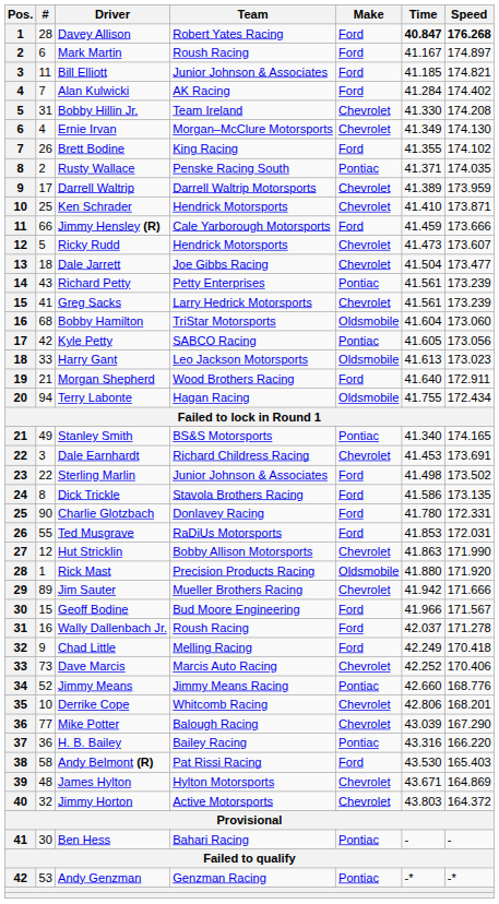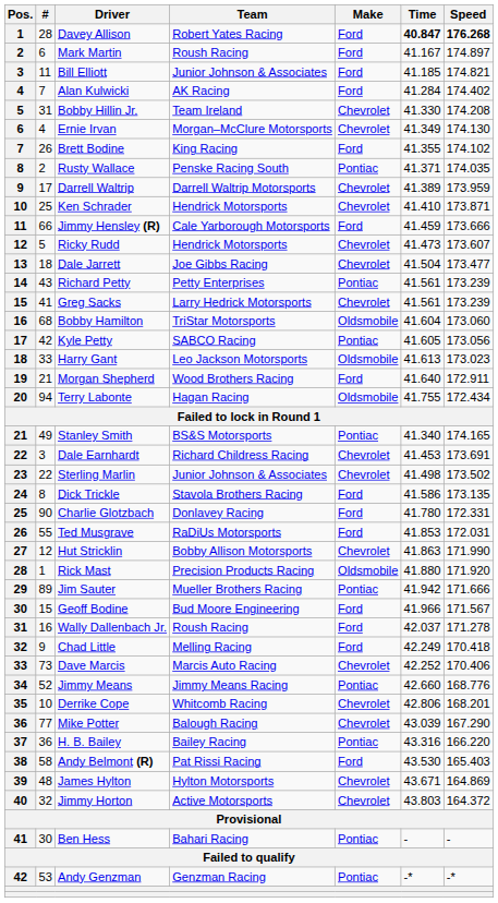 <table class="wikitable" style="font-size:95%">
 <tr>
 <th>Pos.</th>
 <th>#</th>
 <th>Driver</th>
 <th>Team</th>
 <th>Make</th>
 <th>Time</th>
 <th>Speed</th>
 </tr>
 <tr>
 <th>1</th>
 <td>28</td>
 <td><a href='#'>Davey Allison</a></td>
 <td><a href='#'>Robert Yates Racing</a></td>
 <td><a href='#'>Ford</a></td>
 <td><strong>40.847</strong></td>
 <td><strong>176.268</strong></td>
 </tr>
 <tr>
 <th>2</th>
 <td>6</td>
 <td><a href='#'>Mark Martin</a></td>
 <td><a href='#'>Roush Racing</a></td>
 <td><a href='#'>Ford</a></td>
 <td>41.167</td>
 <td>174.897</td>
 </tr>
 <tr>
 <th>3</th>
 <td>11</td>
 <td><a href='#'>Bill Elliott</a></td>
 <td><a href='#'>Junior Johnson & Associates</a></td>
 <td><a href='#'>Ford</a></td>
 <td>41.185</td>
 <td>174.821</td>
 </tr>
 <tr>
 <th>4</th>
 <td>7</td>
 <td><a href='#'>Alan Kulwicki</a></td>
 <td><a href='#'>AK Racing</a></td>
 <td><a href='#'>Ford</a></td>
 <td>41.284</td>
 <td>174.402</td>
 </tr>
 <tr>
 <th>5</th>
 <td>31</td>
 <td><a href='#'>Bobby Hillin Jr.</a></td>
 <td><a href='#'>Team Ireland</a></td>
 <td><a href='#'>Chevrolet</a></td>
 <td>41.330</td>
 <td>174.208</td>
 </tr>
 <tr>
 <th>6</th>
 <td>4</td>
 <td><a href='#'>Ernie Irvan</a></td>
 <td><a href='#'>Morgan–McClure Motorsports</a></td>
 <td><a href='#'>Chevrolet</a></td>
 <td>41.349</td>
 <td>174.130</td>
 </tr>
 <tr>
 <th>7</th>
 <td>26</td>
 <td><a href='#'>Brett Bodine</a></td>
 <td><a href='#'>King Racing</a></td>
 <td><a href='#'>Ford</a></td>
 <td>41.355</td>
 <td>174.102</td>
 </tr>
 <tr>
 <th>8</th>
 <td>2</td>
 <td><a href='#'>Rusty Wallace</a></td>
 <td><a href='#'>Penske Racing South</a></td>
 <td><a href='#'>Pontiac</a></td>
 <td>41.371</td>
 <td>174.035</td>
 </tr>
 <tr>
 <th>9</th>
 <td>17</td>
 <td><a href='#'>Darrell Waltrip</a></td>
 <td><a href='#'>Darrell Waltrip Motorsports</a></td>
 <td><a href='#'>Chevrolet</a></td>
 <td>41.389</td>
 <td>173.959</td>
 </tr>
 <tr>
 <th>10</th>
 <td>25</td>
 <td><a href='#'>Ken Schrader</a></td>
 <td><a href='#'>Hendrick Motorsports</a></td>
 <td><a href='#'>Chevrolet</a></td>
 <td>41.410</td>
 <td>173.871</td>
 </tr>
 <tr>
 <th>11</th>
 <td>66</td>
 <td><a href='#'>Jimmy Hensley</a> <strong>(R)</strong></td>
 <td><a href='#'>Cale Yarborough Motorsports</a></td>
 <td><a href='#'>Ford</a></td>
 <td>41.459</td>
 <td>173.666</td>
 </tr>
 <tr>
 <th>12</th>
 <td>5</td>
 <td><a href='#'>Ricky Rudd</a></td>
 <td><a href='#'>Hendrick Motorsports</a></td>
 <td><a href='#'>Chevrolet</a></td>
 <td>41.473</td>
 <td>173.607</td>
 </tr>
 <tr>
 <th>13</th>
 <td>18</td>
 <td><a href='#'>Dale Jarrett</a></td>
 <td><a href='#'>Joe Gibbs Racing</a></td>
 <td><a href='#'>Chevrolet</a></td>
 <td>41.504</td>
 <td>173.477</td>
 </tr>
 <tr>
 <th>14</th>
 <td>43</td>
 <td><a href='#'>Richard Petty</a></td>
 <td><a href='#'>Petty Enterprises</a></td>
 <td><a href='#'>Pontiac</a></td>
 <td>41.561</td>
 <td>173.239</td>
 </tr>
 <tr>
 <th>15</th>
 <td>41</td>
 <td><a href='#'>Greg Sacks</a></td>
 <td><a href='#'>Larry Hedrick Motorsports</a></td>
 <td><a href='#'>Chevrolet</a></td>
 <td>41.561</td>
 <td>173.239</td>
 </tr>
 <tr>
 <th>16</th>
 <td>68</td>
 <td><a href='#'>Bobby Hamilton</a></td>
 <td><a href='#'>TriStar Motorsports</a></td>
 <td><a href='#'>Oldsmobile</a></td>
 <td>41.604</td>
 <td>173.060</td>
 </tr>
 <tr>
 <th>17</th>
 <td>42</td>
 <td><a href='#'>Kyle Petty</a></td>
 <td><a href='#'>SABCO Racing</a></td>
 <td><a href='#'>Pontiac</a></td>
 <td>41.605</td>
 <td>173.056</td>
 </tr>
 <tr>
 <th>18</th>
 <td>33</td>
 <td><a href='#'>Harry Gant</a></td>
 <td><a href='#'>Leo Jackson Motorsports</a></td>
 <td><a href='#'>Oldsmobile</a></td>
 <td>41.613</td>
 <td>173.023</td>
 </tr>
 <tr>
 <th>19</th>
 <td>21</td>
 <td><a href='#'>Morgan Shepherd</a></td>
 <td><a href='#'>Wood Brothers Racing</a></td>
 <td><a href='#'>Ford</a></td>
 <td>41.640</td>
 <td>172.911</td>
 </tr>
 <tr>
 <th>20</th>
 <td>94</td>
 <td><a href='#'>Terry Labonte</a></td>
 <td><a href='#'>Hagan Racing</a></td>
 <td><a href='#'>Oldsmobile</a></td>
 <td>41.755</td>
 <td>172.434</td>
 </tr>
 <tr>
 <th colspan="7">Failed to lock in Round 1</th>
 </tr>
 <tr>
 <th>21</th>
 <td>49</td>
 <td><a href='#'>Stanley Smith</a></td>
 <td><a href='#'>BS&S Motorsports</a></td>
 <td><a href='#'>Pontiac</a></td>
 <td>41.340</td>
 <td>174.165</td>
 </tr>
 <tr>
 <th>22</th>
 <td>3</td>
 <td><a href='#'>Dale Earnhardt</a></td>
 <td><a href='#'>Richard Childress Racing</a></td>
 <td><a href='#'>Chevrolet</a></td>
 <td>41.453</td>
 <td>173.691</td>
 </tr>
 <tr>
 <th>23</th>
 <td>22</td>
 <td><a href='#'>Sterling Marlin</a></td>
 <td><a href='#'>Junior Johnson & Associates</a></td>
-<td><a href='#'>Ford</a></td>
+<td><a href='#'>Chevrolet</a></td>
 <td>41.498</td>
 <td>173.502</td>
 </tr>
 <tr>
 <th>24</th>
 <td>8</td>
 <td><a href='#'>Dick Trickle</a></td>
 <td><a href='#'>Stavola Brothers Racing</a></td>
 <td><a href='#'>Ford</a></td>
 <td>41.586</td>
 <td>173.135</td>
 </tr>
 <tr>
 <th>25</th>
 <td>90</td>
 <td><a href='#'>Charlie Glotzbach</a></td>
 <td><a href='#'>Donlavey Racing</a></td>
 <td><a href='#'>Ford</a></td>
 <td>41.780</td>
 <td>172.331</td>
 </tr>
 <tr>
 <th>26</th>
 <td>55</td>
 <td><a href='#'>Ted Musgrave</a></td>
 <td><a href='#'>RaDiUs Motorsports</a></td>
 <td><a href='#'>Ford</a></td>
 <td>41.853</td>
 <td>172.031</td>
 </tr>
 <tr>
 <th>27</th>
 <td>12</td>
 <td><a href='#'>Hut Stricklin</a></td>
 <td><a href='#'>Bobby Allison Motorsports</a></td>
 <td><a href='#'>Chevrolet</a></td>
 <td>41.863</td>
 <td>171.990</td>
 </tr>
 <tr>
 <th>28</th>
 <td>1</td>
 <td><a href='#'>Rick Mast</a></td>
 <td><a href='#'>Precision Products Racing</a></td>
 <td><a href='#'>Oldsmobile</a></td>
 <td>41.880</td>
 <td>171.920</td>
 </tr>
 <tr>
 <th>29</th>
 <td>89</td>
 <td><a href='#'>Jim Sauter</a></td>
 <td><a href='#'>Mueller Brothers Racing</a></td>
-<td><a href='#'>Chevrolet</a></td>
+<td><a href='#'>Pontiac</a></td>
 <td>41.942</td>
 <td>171.666</td>
 </tr>
 <tr>
 <th>30</th>
 <td>15</td>
 <td><a href='#'>Geoff Bodine</a></td>
 <td><a href='#'>Bud Moore Engineering</a></td>
 <td><a href='#'>Ford</a></td>
 <td>41.966</td>
 <td>171.567</td>
 </tr>
 <tr>
 <th>31</th>
 <td>16</td>
 <td><a href='#'>Wally Dallenbach Jr.</a></td>
 <td><a href='#'>Roush Racing</a></td>
 <td><a href='#'>Ford</a></td>
 <td>42.037</td>
 <td>171.278</td>
 </tr>
 <tr>
 <th>32</th>
 <td>9</td>
 <td><a href='#'>Chad Little</a></td>
 <td><a href='#'>Melling Racing</a></td>
 <td><a href='#'>Ford</a></td>
 <td>42.249</td>
 <td>170.418</td>
 </tr>
 <tr>
 <th>33</th>
 <td>73</td>
 <td><a href='#'>Dave Marcis</a></td>
 <td><a href='#'>Marcis Auto Racing</a></td>
 <td><a href='#'>Chevrolet</a></td>
 <td>42.252</td>
 <td>170.406</td>
 </tr>
 <tr>
 <th>34</th>
 <td>52</td>
 <td><a href='#'>Jimmy Means</a></td>
 <td><a href='#'>Jimmy Means Racing</a></td>
 <td><a href='#'>Pontiac</a></td>
 <td>42.660</td>
 <td>168.776</td>
 </tr>
 <tr>
 <th>35</th>
 <td>10</td>
 <td><a href='#'>Derrike Cope</a></td>
 <td><a href='#'>Whitcomb Racing</a></td>
 <td><a href='#'>Chevrolet</a></td>
 <td>42.806</td>
 <td>168.201</td>
 </tr>
 <tr>
 <th>36</th>
 <td>77</td>
 <td><a href='#'>Mike Potter</a></td>
 <td><a href='#'>Balough Racing</a></td>
 <td><a href='#'>Chevrolet</a></td>
 <td>43.039</td>
 <td>167.290</td>
 </tr>
 <tr>
 <th>37</th>
 <td>36</td>
 <td><a href='#'>H. B. Bailey</a></td>
 <td><a href='#'>Bailey Racing</a></td>
 <td><a href='#'>Pontiac</a></td>
 <td>43.316</td>
 <td>166.220</td>
 </tr>
 <tr>
 <th>38</th>
 <td>58</td>
 <td><a href='#'>Andy Belmont</a> <strong>(R)</strong></td>
 <td><a href='#'>Pat Rissi Racing</a></td>
 <td><a href='#'>Ford</a></td>
 <td>43.530</td>
 <td>165.403</td>
 </tr>
 <tr>
 <th>39</th>
 <td>48</td>
 <td><a href='#'>James Hylton</a></td>
 <td><a href='#'>Hylton Motorsports</a></td>
 <td><a href='#'>Chevrolet</a></td>
 <td>43.671</td>
 <td>164.869</td>
 </tr>
 <tr>
 <th>40</th>
 <td>32</td>
 <td><a href='#'>Jimmy Horton</a></td>
 <td><a href='#'>Active Motorsports</a></td>
 <td><a href='#'>Chevrolet</a></td>
 <td>43.803</td>
 <td>164.372</td>
 </tr>
 <tr>
 <th colspan="7">Provisional</th>
 </tr>
 <tr>
 <th>41</th>
 <td>30</td>
 <td><a href='#'>Ben Hess</a></td>
 <td><a href='#'>Bahari Racing</a></td>
 <td><a href='#'>Pontiac</a></td>
 <td>-</td>
 <td>-</td>
 </tr>
 <tr>
 <th colspan="7">Failed to qualify</th>
 </tr>
 <tr>
 <th>42</th>
 <td>53</td>
 <td><a href='#'>Andy Genzman</a></td>
 <td><a href='#'>Genzman Racing</a></td>
 <td><a href='#'>Pontiac</a></td>
 <td>-*</td>
 <td>-*</td>
 </tr>
 <tr>
 <th colspan="7"></th>
 </tr>
 <tr>
 <th colspan="7"></th>
 </tr>
 </table>
